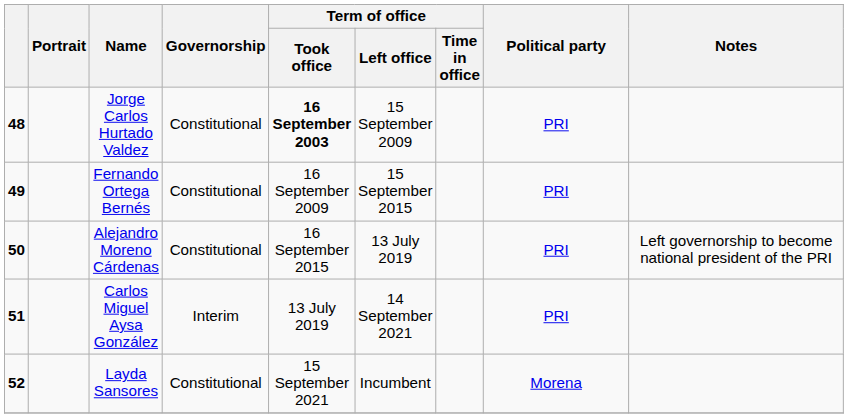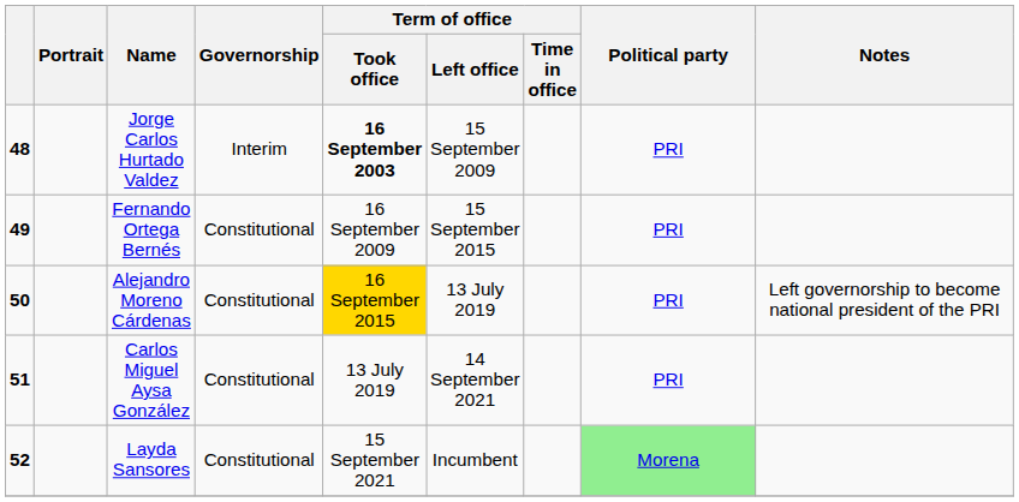 <table class="wikitable" style="text-align:center; width:100%">
 <tr>
 <th rowspan="2"></th>
 <th rowspan="2">Portrait</th>
 <th rowspan="2">Name</th>
 <th rowspan="2">Governorship</th>
 <th colspan="3" align="center">Term of office</th>
 <th scope="col" rowspan="2" style="width:10em">Political party</th>
 <th scope="col" rowspan="2" style="width:15em">Notes</th>
 </tr>
 <tr>
 <th align="center">Took office</th>
 <th>Left office</th>
 <th>Time in office</th>
 </tr>
 <tr>
 <td><strong>48</strong></td>
 <td></td>
 <td><a href='#'>Jorge Carlos Hurtado Valdez</a></td>
-<td>Constitutional</td>
+<td>Interim</td>
 <td><strong>16 September 2003</strong></td>
 <td>15 September 2009</td>
 <td></td>
 <td><a href='#'>PRI</a></td>
 <td></td>
 </tr>
 <tr>
 <td><strong>49</strong></td>
 <td></td>
 <td><a href='#'>Fernando Ortega Bernés</a></td>
 <td>Constitutional</td>
 <td>16 September 2009</td>
 <td>15 September 2015</td>
 <td></td>
 <td><a href='#'>PRI</a></td>
 <td></td>
 </tr>
 <tr>
 <td><strong>50</strong></td>
 <td></td>
 <td><a href='#'>Alejandro Moreno Cárdenas</a></td>
 <td>Constitutional</td>
-<td>16 September 2015</td>
+<td style="background: gold;">16 September 2015</td>
 <td>13 July 2019</td>
 <td></td>
 <td><a href='#'>PRI</a></td>
 <td>Left governorship to become national president of the PRI</td>
 </tr>
 <tr>
 <td><strong>51</strong></td>
 <td></td>
 <td><a href='#'>Carlos Miguel Aysa González</a></td>
-<td>Interim</td>
+<td>Constitutional</td>
 <td>13 July 2019</td>
 <td>14 September 2021</td>
 <td></td>
 <td><a href='#'>PRI</a></td>
 </tr>
 <tr>
 <td><strong>52</strong></td>
 <td></td>
 <td><a href='#'>Layda Sansores</a></td>
 <td>Constitutional</td>
 <td>15 September 2021</td>
 <td>Incumbent</td>
 <td></td>
-<td><a href='#'>Morena</a></td>
+<td style="background: lightgreen;"><a href='#'>Morena</a></td>
 <td></td>
 </tr>
 <tr>
 </tr>
 </table>
